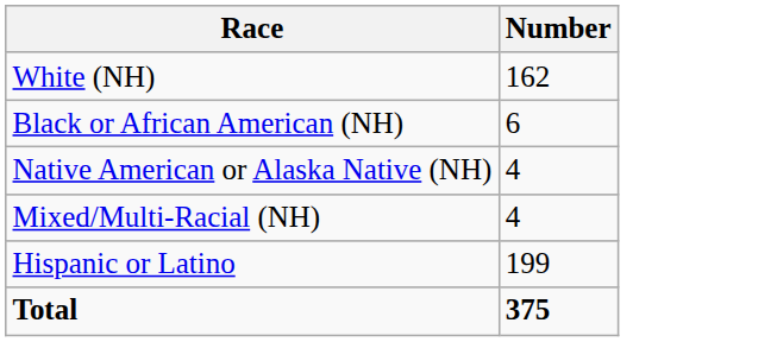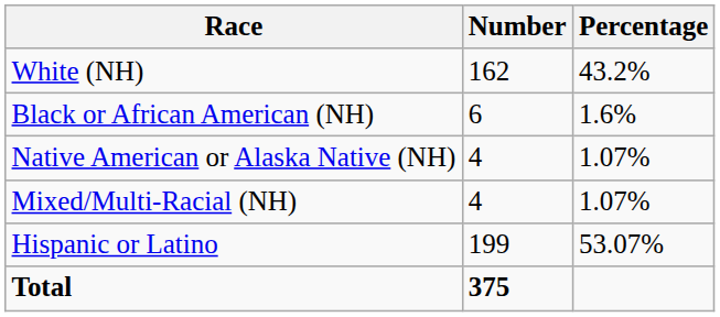 <table class="wikitable">
 <tr>
 <th>Race</th>
 <th>Number</th>
+<th>Percentage</th>
 </tr>
 <tr>
 <td><a href='#'>White</a> (NH)</td>
 <td>162</td>
+<td>43.2%</td>
 </tr>
 <tr>
 <td><a href='#'>Black or African American</a> (NH)</td>
 <td>6</td>
+<td>1.6%</td>
 </tr>
 <tr>
 <td><a href='#'>Native American</a> or <a href='#'>Alaska Native</a> (NH)</td>
 <td>4</td>
+<td>1.07%</td>
 </tr>
 <tr>
 <td><a href='#'>Mixed/Multi-Racial</a> (NH)</td>
 <td>4</td>
+<td>1.07%</td>
 </tr>
 <tr>
 <td><a href='#'>Hispanic or Latino</a></td>
 <td>199</td>
+<td>53.07%</td>
 </tr>
 <tr>
 <td><strong>Total</strong></td>
 <td><strong>375</strong></td>
+<td></td>
 </tr>
 </table>
